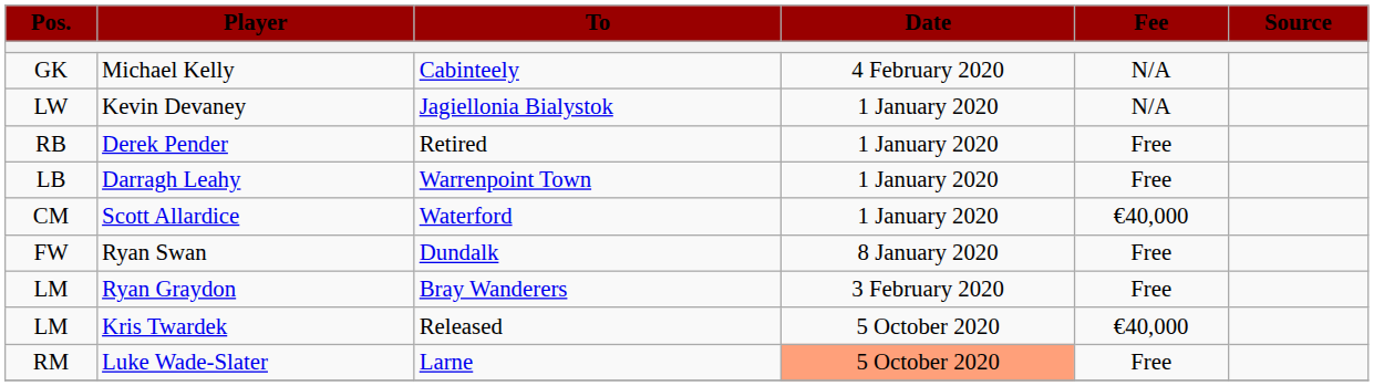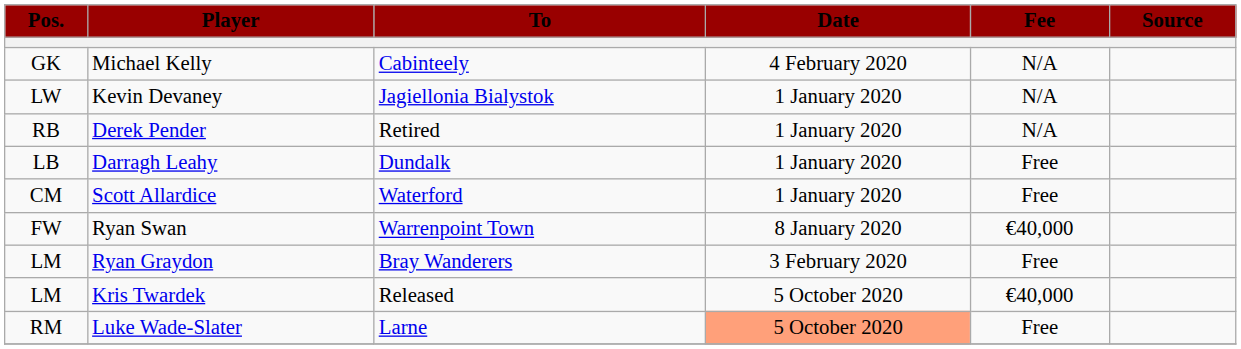 <table class="wikitable" style="text-align:center;width:75%;">
 <tr>
 <th style=background:#990000;color:#000000>Pos.</th>
 <th style=background:#990000;color:#000000>Player</th>
 <th style=background:#990000;color:#000000>To</th>
 <th style=background:#990000;color:#000000>Date</th>
 <th style=background:#990000;color:#000000>Fee</th>
 <th style=background:#990000;color:#000000>Source</th>
 </tr>
 <tr>
 <th colspan=7></th>
 </tr>
 <tr>
 <td>GK</td>
 <td align=left> Michael Kelly</td>
 <td align=left> <a href='#'>Cabinteely</a></td>
 <td>4 February 2020</td>
 <td>N/A</td>
 <td></td>
 </tr>
 <tr>
 <td>LW</td>
 <td align=left> Kevin Devaney</td>
 <td align=left> <a href='#'>Jagiellonia Bialystok</a></td>
 <td>1 January 2020</td>
 <td>N/A</td>
 <td></td>
 </tr>
 <tr>
 <td>RB</td>
 <td align=left> <a href='#'>Derek Pender</a></td>
 <td align=left>Retired</td>
 <td>1 January 2020</td>
-<td>Free</td>
+<td>N/A</td>
 <td></td>
 </tr>
 <tr>
 <td>LB</td>
 <td align=left> <a href='#'>Darragh Leahy</a></td>
-<td align=left> <a href='#'>Warrenpoint Town</a></td>
+<td align=left> <a href='#'>Dundalk</a></td>
 <td>1 January 2020</td>
 <td>Free</td>
 <td></td>
 </tr>
 <tr>
 <td>CM</td>
 <td align=left> <a href='#'>Scott Allardice</a></td>
 <td align=left> <a href='#'>Waterford</a></td>
 <td>1 January 2020</td>
-<td>€40,000</td>
+<td>Free</td>
 <td></td>
 </tr>
 <tr>
 <td>FW</td>
 <td align=left> Ryan Swan</td>
-<td align=left> <a href='#'>Dundalk</a></td>
+<td align=left> <a href='#'>Warrenpoint Town</a></td>
 <td>8 January 2020</td>
-<td>Free</td>
+<td>€40,000</td>
 <td></td>
 </tr>
 <tr>
 <td>LM</td>
 <td align=left> <a href='#'>Ryan Graydon</a></td>
 <td align=left> <a href='#'>Bray Wanderers</a></td>
 <td>3 February 2020</td>
 <td>Free</td>
 <td></td>
 </tr>
 <tr>
 <td>LM</td>
 <td align=left> <a href='#'>Kris Twardek</a></td>
 <td align=left>Released</td>
 <td>5 October 2020</td>
 <td>€40,000</td>
 <td></td>
 </tr>
 <tr>
 <td>RM</td>
 <td align=left> <a href='#'>Luke Wade-Slater</a></td>
 <td align=left> <a href='#'>Larne</a></td>
 <td style="background: lightsalmon;">5 October 2020</td>
 <td>Free</td>
 <td></td>
 </tr>
 <tr>
 </tr>
 </table>
